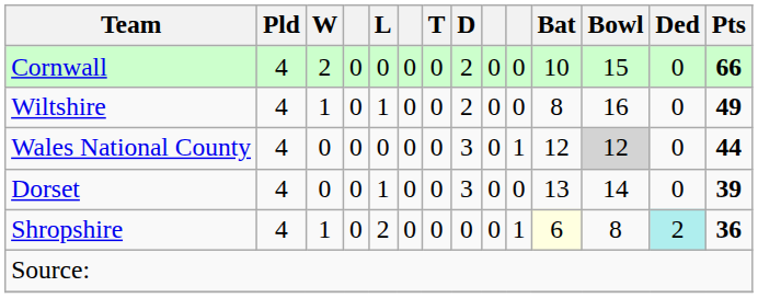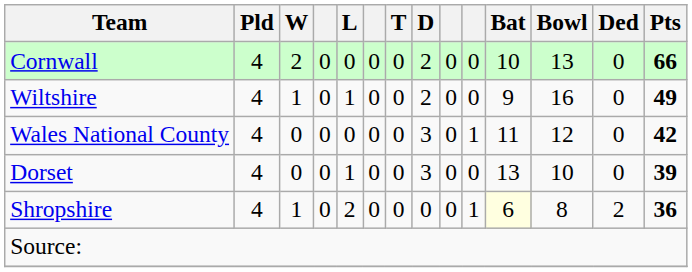 <table class="wikitable" style="text-align:center">
 <tr>
 <th>Team</th>
 <th>Pld</th>
 <th>W</th>
 <th></th>
 <th>L</th>
 <th></th>
 <th>T</th>
 <th>D</th>
 <th></th>
 <th></th>
 <th>Bat</th>
 <th>Bowl</th>
 <th>Ded</th>
 <th>Pts</th>
 </tr>
 <tr style="background: #cfc">
 <td align=left><a href='#'>Cornwall</a></td>
 <td>4</td>
 <td>2</td>
 <td>0</td>
 <td>0</td>
 <td>0</td>
 <td>0</td>
 <td>2</td>
 <td>0</td>
 <td>0</td>
 <td>10</td>
-<td>15</td>
+<td>13</td>
 <td>0</td>
 <td><strong>66</strong></td>
 </tr>
 <tr>
 <td align=left><a href='#'>Wiltshire</a></td>
 <td>4</td>
 <td>1</td>
 <td>0</td>
 <td>1</td>
 <td>0</td>
 <td>0</td>
 <td>2</td>
 <td>0</td>
 <td>0</td>
-<td>8</td>
+<td>9</td>
 <td>16</td>
 <td>0</td>
 <td><strong>49</strong></td>
 </tr>
 <tr>
 <td align=left><a href='#'>Wales National County</a></td>
 <td>4</td>
 <td>0</td>
 <td>0</td>
 <td>0</td>
 <td>0</td>
 <td>0</td>
 <td>3</td>
 <td>0</td>
 <td>1</td>
+<td>11</td>
 <td>12</td>
-<td style="background: lightgrey;">12</td>
 <td>0</td>
-<td><strong>44</strong></td>
+<td><strong>42</strong></td>
 </tr>
 <tr>
 <td align=left><a href='#'>Dorset</a></td>
 <td>4</td>
 <td>0</td>
 <td>0</td>
 <td>1</td>
 <td>0</td>
 <td>0</td>
 <td>3</td>
 <td>0</td>
 <td>0</td>
 <td>13</td>
-<td>14</td>
+<td>10</td>
 <td>0</td>
 <td><strong>39</strong></td>
 </tr>
 <tr>
 <td align=left><a href='#'>Shropshire</a></td>
 <td>4</td>
 <td>1</td>
 <td>0</td>
 <td>2</td>
 <td>0</td>
 <td>0</td>
 <td>0</td>
 <td>0</td>
 <td>1</td>
 <td style="background: lightyellow;">6</td>
 <td>8</td>
-<td style="background: paleturquoise;">2</td>
+<td>2</td>
 <td><strong>36</strong></td>
 </tr>
 <tr>
 <td colspan=15 align="left">Source:</td>
 </tr>
 <tr>
 </tr>
 </table>
